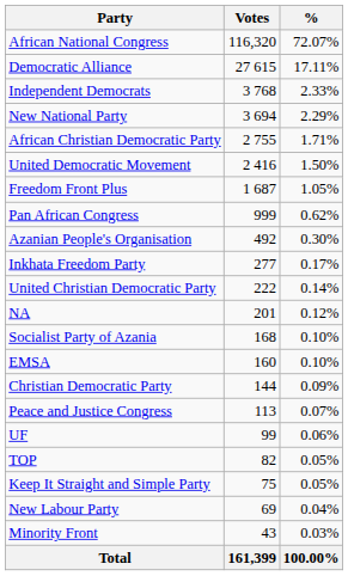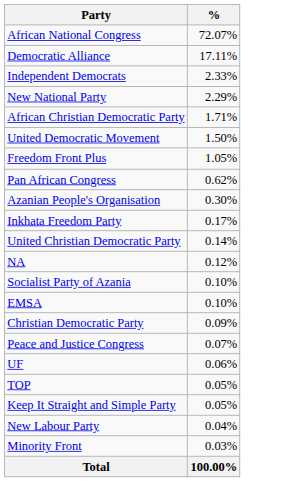 <table class="wikitable" style="font-size: 95%; text-align: right">
 <tr>
 <th>Party</th>
-<th>Votes</th>
 <th>%</th>
 </tr>
 <tr>
 <td align=left><a href='#'>African National Congress</a></td>
-<td>116,320</td>
 <td>72.07%</td>
 </tr>
 <tr>
 <td align=left><a href='#'>Democratic Alliance</a></td>
-<td>27 615</td>
 <td>17.11%</td>
 </tr>
 <tr>
 <td align=left><a href='#'>Independent Democrats</a></td>
-<td>3 768</td>
 <td>2.33%</td>
 </tr>
 <tr>
 <td align=left><a href='#'>New National Party</a></td>
-<td>3 694</td>
 <td>2.29%</td>
 </tr>
 <tr>
 <td align=left><a href='#'>African Christian Democratic Party</a></td>
-<td>2 755</td>
 <td>1.71%</td>
 </tr>
 <tr>
 <td align=left><a href='#'>United Democratic Movement</a></td>
-<td>2 416</td>
 <td>1.50%</td>
 </tr>
 <tr>
 <td align=left><a href='#'>Freedom Front Plus</a></td>
-<td>1 687</td>
 <td>1.05%</td>
 </tr>
 <tr>
 <td align=left><a href='#'>Pan African Congress</a></td>
-<td>999</td>
 <td>0.62%</td>
 </tr>
 <tr>
 <td align=left><a href='#'>Azanian People's Organisation</a></td>
-<td>492</td>
 <td>0.30%</td>
 </tr>
 <tr>
 <td align=left><a href='#'>Inkhata Freedom Party</a></td>
-<td>277</td>
 <td>0.17%</td>
 </tr>
 <tr>
 <td align=left><a href='#'>United Christian Democratic Party</a></td>
-<td>222</td>
 <td>0.14%</td>
 </tr>
 <tr>
 <td align=left><a href='#'>NA</a></td>
-<td>201</td>
 <td>0.12%</td>
 </tr>
 <tr>
 <td align=left><a href='#'>Socialist Party of Azania</a></td>
-<td>168</td>
 <td>0.10%</td>
 </tr>
 <tr>
 <td align=left><a href='#'>EMSA</a></td>
-<td>160</td>
 <td>0.10%</td>
 </tr>
 <tr>
 <td align=left><a href='#'>Christian Democratic Party</a></td>
-<td>144</td>
 <td>0.09%</td>
 </tr>
 <tr>
 <td align=left><a href='#'>Peace and Justice Congress</a></td>
-<td>113</td>
 <td>0.07%</td>
 </tr>
 <tr>
 <td align=left><a href='#'>UF</a></td>
-<td>99</td>
 <td>0.06%</td>
 </tr>
 <tr>
 <td align=left><a href='#'>TOP</a></td>
-<td>82</td>
 <td>0.05%</td>
 </tr>
 <tr>
 <td align=left><a href='#'>Keep It Straight and Simple Party</a></td>
-<td>75</td>
 <td>0.05%</td>
 </tr>
 <tr>
 <td align=left><a href='#'>New Labour Party</a></td>
-<td>69</td>
 <td>0.04%</td>
 </tr>
 <tr>
 <td align=left><a href='#'>Minority Front</a></td>
-<td>43</td>
 <td>0.03%</td>
 </tr>
 <tr>
 <th align=left>Total</th>
-<th>161,399</th>
 <th>100.00%</th>
 </tr>
 </table>
